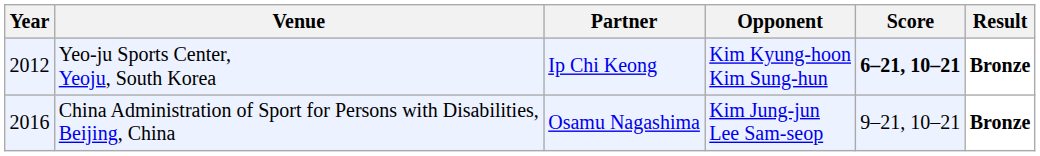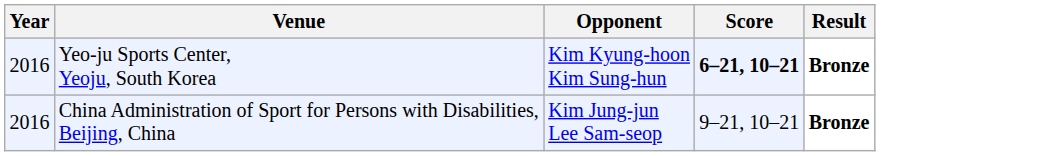 <table class="sortable wikitable" style="font-size: 90%;">
 <tr>
 <th>Year</th>
 <th>Venue</th>
-<th>Partner</th>
 <th>Opponent</th>
 <th>Score</th>
 <th>Result</th>
 </tr>
 <tr style="background:#ECF2FF">
-<td align="center">2012</td>
+<td align="center">2016</td>
 <td align="left">Yeo-ju Sports Center,<br><a href='#'>Yeoju</a>, South Korea</td>
-<td align="left"> <a href='#'>Ip Chi Keong</a></td>
 <td align="left"> <a href='#'>Kim Kyung-hoon</a><br> <a href='#'>Kim Sung-hun</a></td>
 <td align="left"><strong>6–21, 10–21</strong></td>
 <td style="text-align:left; background:white"> <strong>Bronze</strong></td>
 </tr>
 <tr style="background:#ECF2FF">
 <td align="center">2016</td>
 <td align="left">China Administration of Sport for Persons with Disabilities,<br><a href='#'>Beijing</a>, China</td>
-<td align="left"> <a href='#'>Osamu Nagashima</a></td>
 <td align="left"> <a href='#'>Kim Jung-jun</a><br> <a href='#'>Lee Sam-seop</a></td>
 <td align="left">9–21, 10–21</td>
 <td style="text-align:left; background:white"> <strong>Bronze</strong></td>
 </tr>
 </table>
